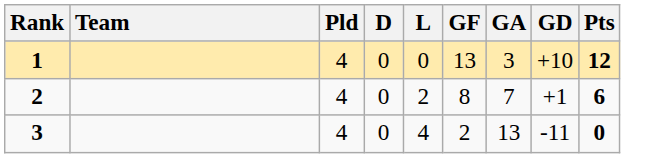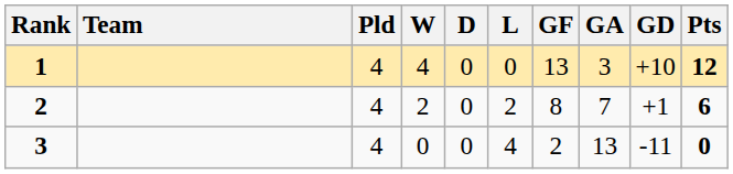 <table class="wikitable" style="text-align: center;">
 <tr>
 <th width=30>Rank</th>
 <th width=165 style="text-align:left;">Team</th>
 <th width=20>Pld</th>
+<th width=20>W</th>
 <th width=20>D</th>
 <th width=20>L</th>
 <th width=20>GF</th>
 <th width=20>GA</th>
 <th width=20>GD</th>
 <th width=20>Pts</th>
 </tr>
 <tr style="background:#ffebad;">
 <td><strong>1</strong></td>
 <td style="text-align:left;"></td>
+<td>4</td>
 <td>4</td>
 <td>0</td>
 <td>0</td>
 <td>13</td>
 <td>3</td>
 <td>+10</td>
 <td><strong>12</strong></td>
 </tr>
 <tr>
 <td><strong>2</strong></td>
 <td style="text-align:left;"></td>
 <td>4</td>
+<td>2</td>
 <td>0</td>
 <td>2</td>
 <td>8</td>
 <td>7</td>
 <td>+1</td>
 <td><strong>6</strong></td>
 </tr>
 <tr>
 <td><strong>3</strong></td>
 <td style="text-align:left;"></td>
 <td>4</td>
 <td>0</td>
+<td>0</td>
 <td>4</td>
 <td>2</td>
 <td>13</td>
 <td>-11</td>
 <td><strong>0</strong></td>
 </tr>
 </table>
